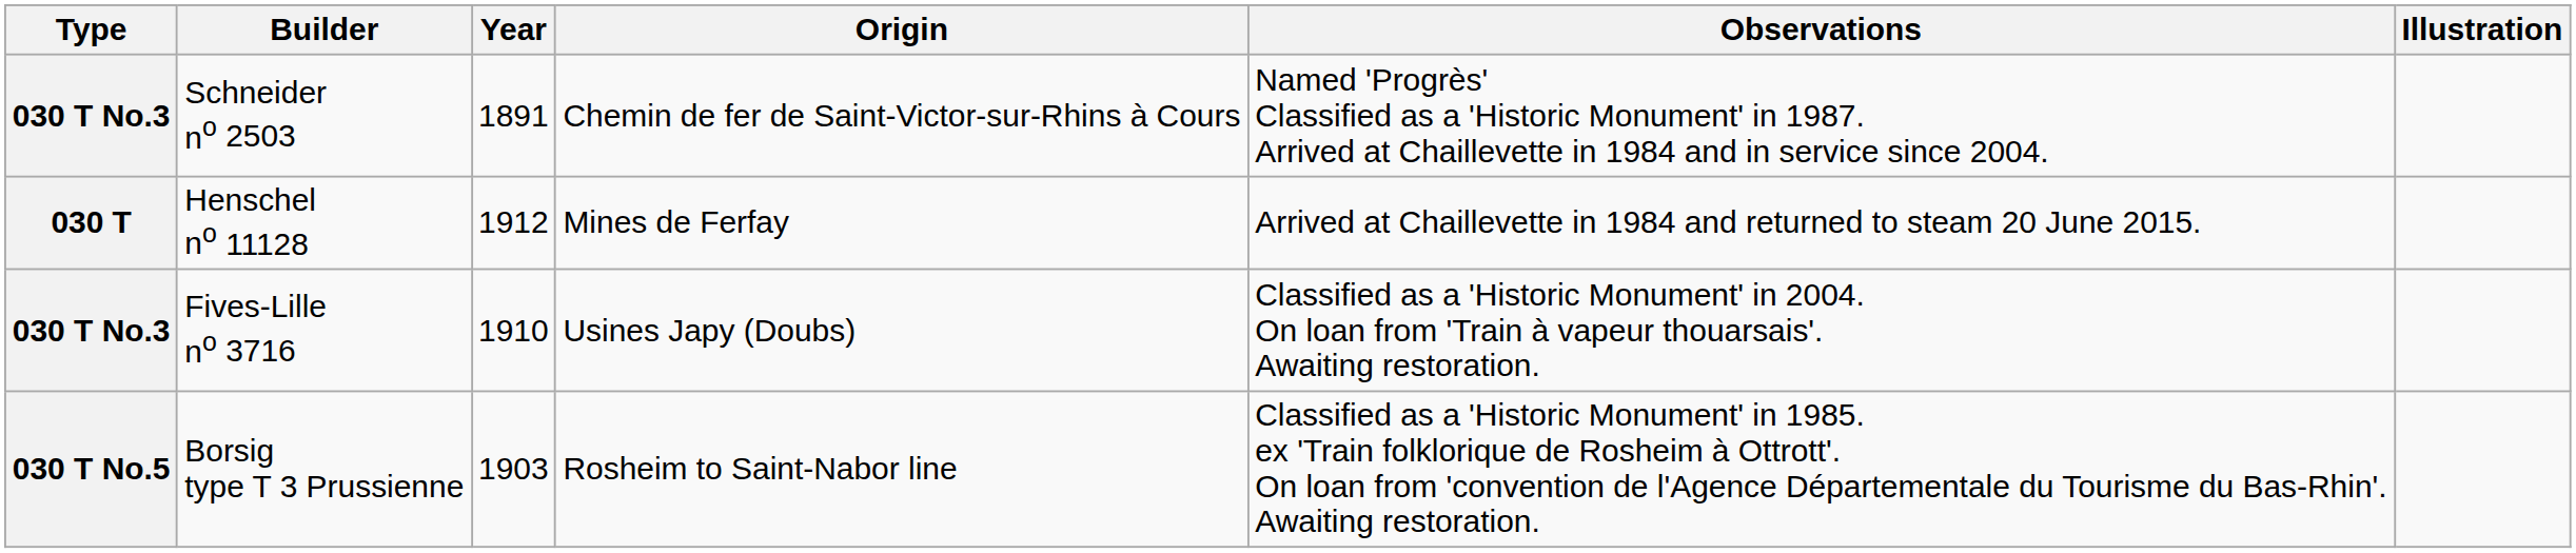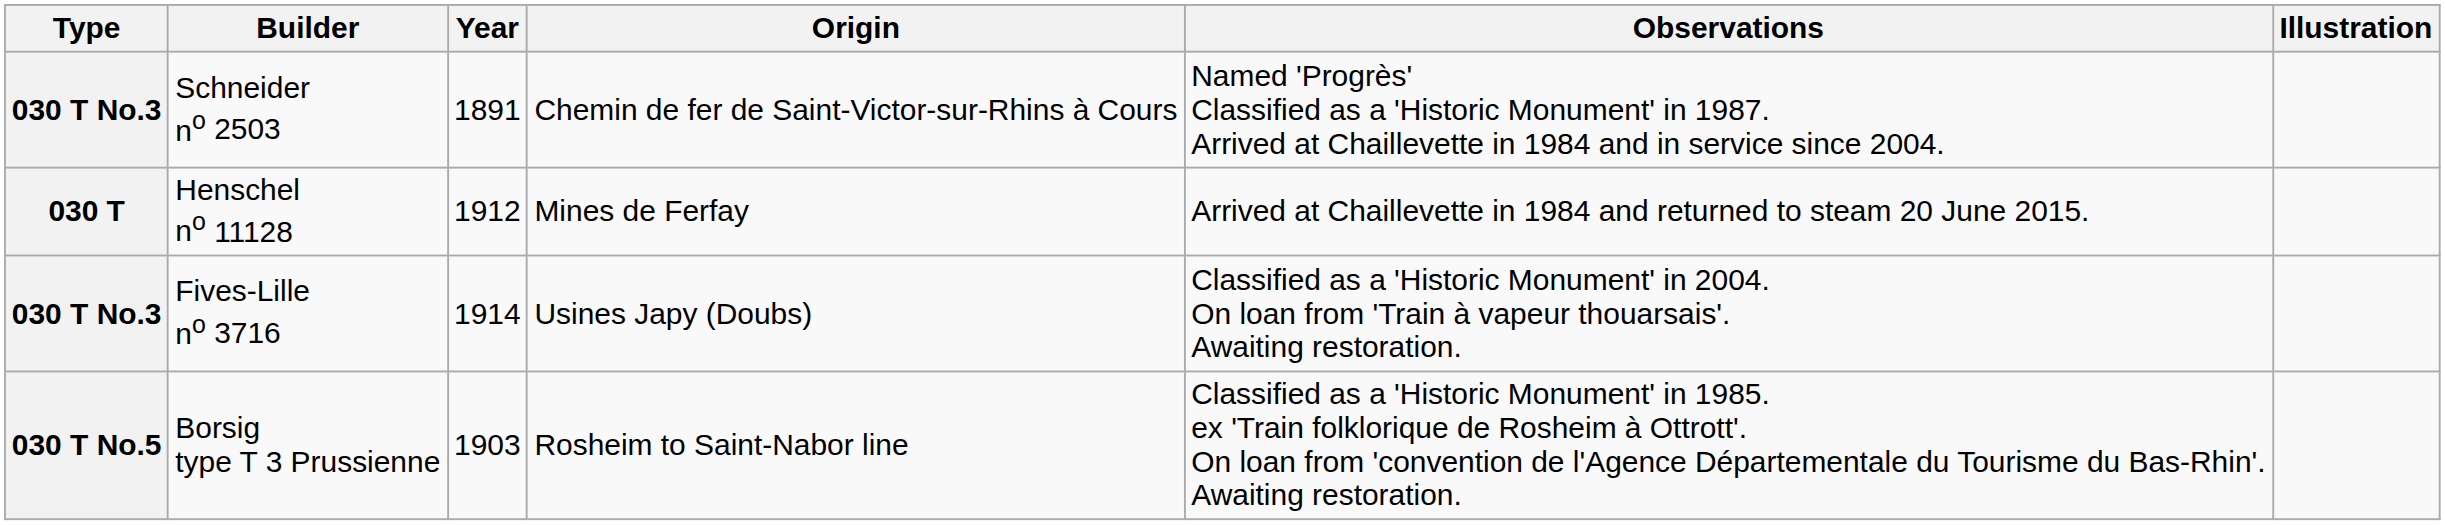 <table class="wikitable">
 <tr>
 <th>Type</th>
 <th>Builder</th>
 <th>Year</th>
 <th>Origin</th>
 <th>Observations</th>
 <th>Illustration</th>
 </tr>
 <tr>
 <th>030 T No.3</th>
 <td>Schneider<br><abbr>n<sup>o</sup></abbr> 2503</td>
 <td>1891</td>
 <td>Chemin de fer de Saint-Victor-sur-Rhins à Cours</td>
 <td>Named 'Progrès'<br>Classified as a 'Historic Monument' in 1987.<br>Arrived at Chaillevette in 1984 and in service since 2004.</td>
 <td></td>
 </tr>
 <tr>
 <th>030 T</th>
 <td>Henschel<br><abbr>n<sup>o</sup></abbr> 11128</td>
 <td>1912</td>
 <td>Mines de Ferfay</td>
 <td>Arrived at Chaillevette in 1984 and returned to steam 20 June 2015.</td>
 <td></td>
 </tr>
 <tr>
 <th>030 T No.3</th>
 <td>Fives-Lille<br><abbr>n<sup>o</sup></abbr> 3716</td>
-<td>1910</td>
+<td>1914</td>
 <td>Usines Japy (Doubs)</td>
 <td>Classified as a 'Historic Monument' in 2004.<br>On loan from 'Train à vapeur thouarsais'.<br>Awaiting restoration.</td>
 <td></td>
 </tr>
 <tr>
 <th>030 T No.5</th>
 <td>Borsig<br>type T 3 Prussienne</td>
 <td>1903</td>
 <td>Rosheim to Saint-Nabor line</td>
 <td>Classified as a 'Historic Monument' in 1985.<br>ex 'Train folklorique de Rosheim à Ottrott'.<br>On loan from 'convention de l'Agence Départementale du Tourisme du Bas-Rhin'.<br>Awaiting restoration.</td>
 <td></td>
 </tr>
 </table>
